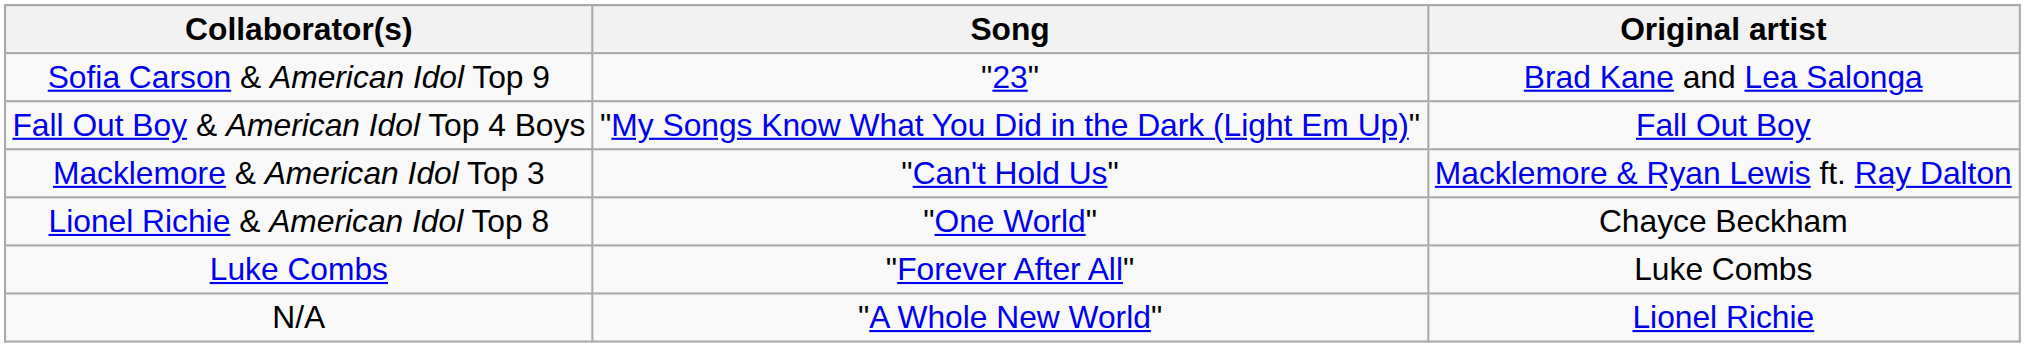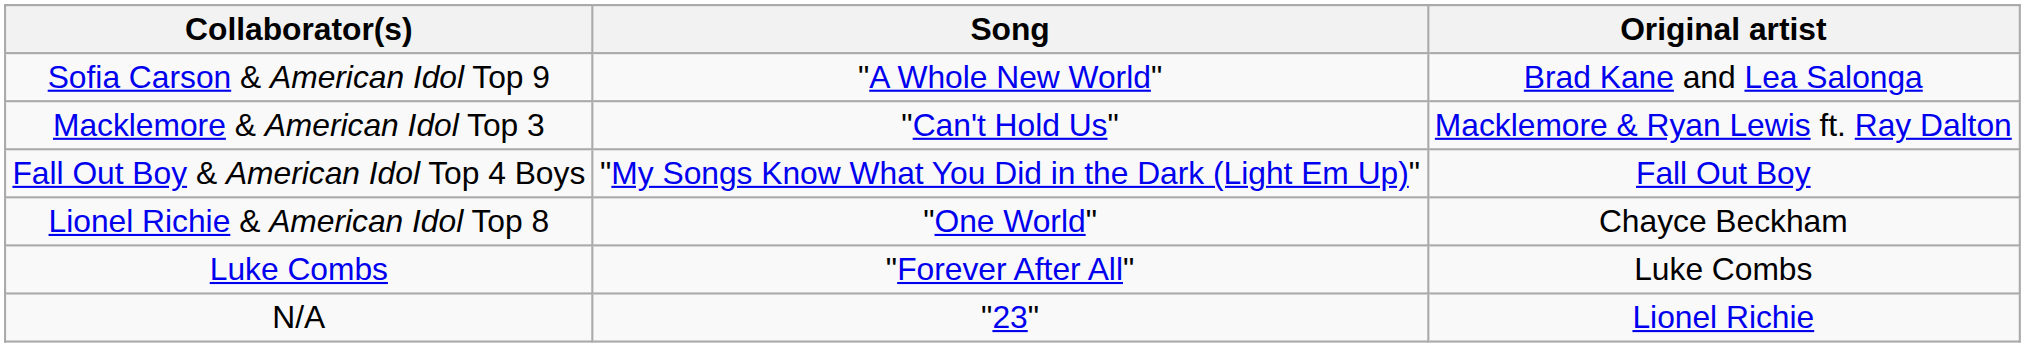 <table class="wikitable" style ="text-align:center; font-size:95%; line-height:16px;">
 <tr>
 </tr>
 <tr>
 <th>Collaborator(s)</th>
 <th>Song</th>
 <th>Original artist</th>
 </tr>
 <tr>
 <td><a href='#'>Sofia Carson</a> & <em>American Idol</em> Top 9</td>
-<td>"<a href='#'>23</a>"</td>
+<td>"<a href='#'>A Whole New World</a>"</td>
 <td><a href='#'>Brad Kane</a> and <a href='#'>Lea Salonga</a></td>
+</tr>
+<tr>
+<td><a href='#'>Macklemore</a> & <em>American Idol</em> Top 3</td>
+<td>"<a href='#'>Can't Hold Us</a>"</td>
+<td><a href='#'>Macklemore & Ryan Lewis</a> ft. <a href='#'>Ray Dalton</a></td>
 </tr>
 <tr>
 <td><a href='#'>Fall Out Boy</a> & <em>American Idol</em> Top 4 Boys</td>
 <td>"<a href='#'>My Songs Know What You Did in the Dark (Light Em Up)</a>"</td>
 <td><a href='#'>Fall Out Boy</a></td>
-</tr>
-<tr>
-<td><a href='#'>Macklemore</a> & <em>American Idol</em> Top 3</td>
-<td>"<a href='#'>Can't Hold Us</a>"</td>
-<td><a href='#'>Macklemore & Ryan Lewis</a> ft. <a href='#'>Ray Dalton</a></td>
 </tr>
 <tr>
 <td><a href='#'>Lionel Richie</a> & <em>American Idol</em> Top 8</td>
 <td>"<a href='#'>One World</a>"</td>
 <td>Chayce Beckham</td>
 </tr>
 <tr>
 <td><a href='#'>Luke Combs</a></td>
 <td>"<a href='#'>Forever After All</a>"</td>
 <td>Luke Combs</td>
 </tr>
 <tr>
 <td>N/A</td>
-<td>"<a href='#'>A Whole New World</a>"</td>
+<td>"<a href='#'>23</a>"</td>
 <td><a href='#'>Lionel Richie</a></td>
 </tr>
 </table>
